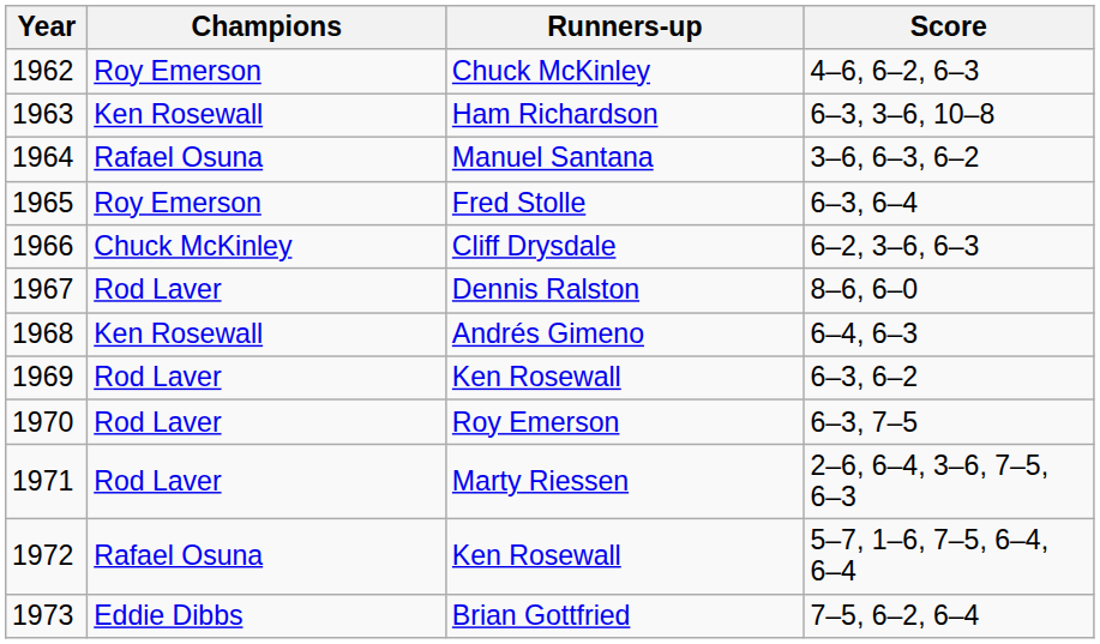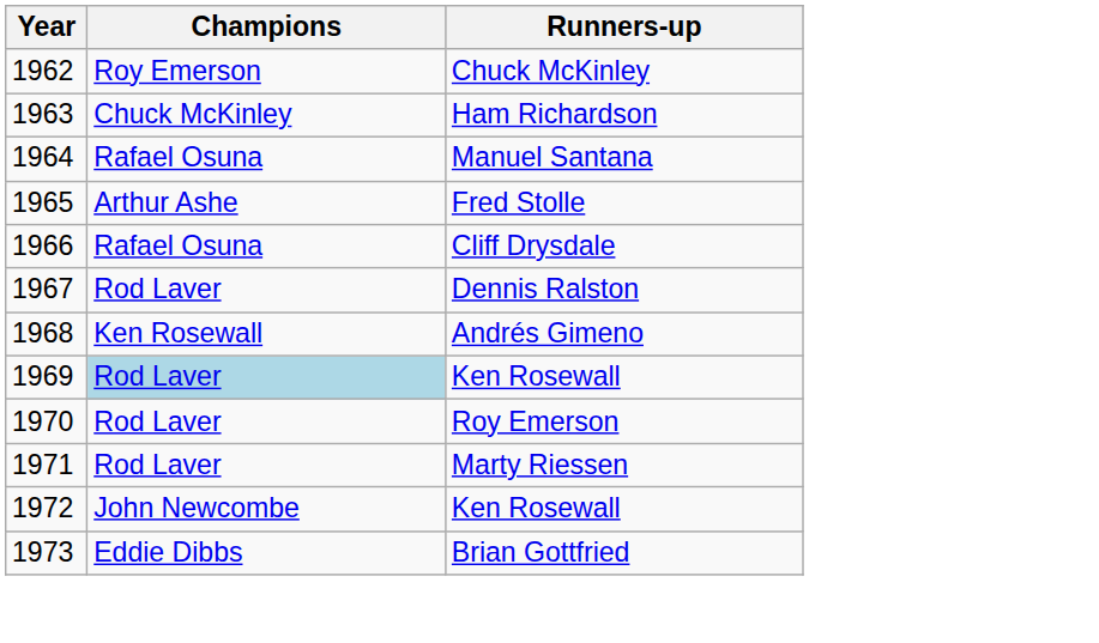 <table class="wikitable">
 <tr>
 <th style="width:40px">Year</th>
 <th style="width:200px">Champions</th>
 <th style="width:200px">Runners-up</th>
-<th style="width:160px" class="unsortable">Score</th>
 </tr>
 <tr>
 <td>1962</td>
 <td> <a href='#'>Roy Emerson</a></td>
 <td> <a href='#'>Chuck McKinley</a></td>
-<td>4–6, 6–2, 6–3</td>
 </tr>
 <tr>
 <td>1963</td>
-<td> <a href='#'>Ken Rosewall</a></td>
+<td> <a href='#'>Chuck McKinley</a></td>
 <td> <a href='#'>Ham Richardson</a></td>
-<td>6–3, 3–6, 10–8</td>
 </tr>
 <tr>
 <td>1964</td>
 <td> <a href='#'>Rafael Osuna</a></td>
 <td> <a href='#'>Manuel Santana</a></td>
-<td>3–6, 6–3, 6–2</td>
 </tr>
 <tr>
 <td>1965</td>
-<td> <a href='#'>Roy Emerson</a></td>
+<td> <a href='#'>Arthur Ashe</a></td>
 <td> <a href='#'>Fred Stolle</a></td>
-<td>6–3, 6–4</td>
 </tr>
 <tr>
 <td>1966</td>
-<td> <a href='#'>Chuck McKinley</a></td>
+<td> <a href='#'>Rafael Osuna</a></td>
 <td> <a href='#'>Cliff Drysdale</a></td>
-<td>6–2, 3–6, 6–3</td>
 </tr>
 <tr>
 <td>1967</td>
 <td> <a href='#'>Rod Laver</a></td>
 <td> <a href='#'>Dennis Ralston</a></td>
-<td>8–6, 6–0</td>
 </tr>
 <tr>
 <td>1968</td>
 <td> <a href='#'>Ken Rosewall</a></td>
 <td> <a href='#'>Andrés Gimeno</a></td>
-<td>6–4, 6–3</td>
 </tr>
 <tr>
 <td>1969</td>
-<td> <a href='#'>Rod Laver</a></td>
+<td style="background: lightblue;"> <a href='#'>Rod Laver</a></td>
 <td> <a href='#'>Ken Rosewall</a></td>
-<td>6–3, 6–2</td>
 </tr>
 <tr>
 <td>1970</td>
 <td> <a href='#'>Rod Laver</a></td>
 <td> <a href='#'>Roy Emerson</a></td>
-<td>6–3, 7–5</td>
 </tr>
 <tr>
 <td>1971</td>
 <td> <a href='#'>Rod Laver</a></td>
 <td> <a href='#'>Marty Riessen</a></td>
-<td>2–6, 6–4, 3–6, 7–5, 6–3</td>
 </tr>
 <tr>
 <td>1972</td>
-<td> <a href='#'>Rafael Osuna</a></td>
+<td> <a href='#'>John Newcombe</a></td>
 <td> <a href='#'>Ken Rosewall</a></td>
-<td>5–7, 1–6, 7–5, 6–4, 6–4</td>
 </tr>
 <tr>
 <td>1973</td>
 <td> <a href='#'>Eddie Dibbs</a></td>
 <td> <a href='#'>Brian Gottfried</a></td>
-<td>7–5, 6–2, 6–4</td>
 </tr>
 </table>
